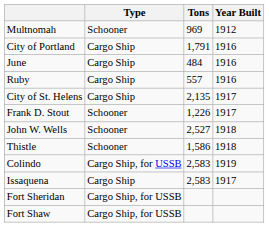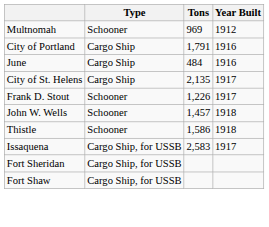 <table class="wikitable">
 <tr>
 <th></th>
 <th>Type</th>
 <th>Tons</th>
 <th>Year Built</th>
 </tr>
 <tr>
 <td>Multnomah</td>
 <td>Schooner</td>
 <td>969</td>
 <td>1912</td>
 </tr>
 <tr>
 <td>City of Portland</td>
 <td>Cargo Ship</td>
 <td>1,791</td>
 <td>1916</td>
 </tr>
 <tr>
 <td>June</td>
 <td>Cargo Ship</td>
 <td>484</td>
 <td>1916</td>
 </tr>
 <tr>
-<td>Ruby</td>
-<td>Cargo Ship</td>
-<td>557</td>
-<td>1916</td>
-</tr>
-<tr>
 <td>City of St. Helens</td>
 <td>Cargo Ship</td>
 <td>2,135</td>
 <td>1917</td>
 </tr>
 <tr>
 <td>Frank D. Stout</td>
 <td>Schooner</td>
 <td>1,226</td>
 <td>1917</td>
 </tr>
 <tr>
 <td>John W. Wells</td>
 <td>Schooner</td>
-<td>2,527</td>
+<td>1,457</td>
 <td>1918</td>
 </tr>
 <tr>
 <td>Thistle</td>
 <td>Schooner</td>
 <td>1,586</td>
 <td>1918</td>
 </tr>
 <tr>
-<td>Colindo</td>
-<td>Cargo Ship, for <a href='#'>USSB</a></td>
-<td>2,583</td>
-<td>1919</td>
-</tr>
-<tr>
 <td>Issaquena</td>
-<td>Cargo Ship</td>
+<td>Cargo Ship, for USSB</td>
 <td>2,583</td>
 <td>1917</td>
 </tr>
 <tr>
 <td>Fort Sheridan</td>
 <td>Cargo Ship, for USSB</td>
 <td></td>
 <td></td>
 </tr>
 <tr>
 <td>Fort Shaw</td>
 <td>Cargo Ship, for USSB</td>
 <td></td>
 <td></td>
 </tr>
 </table>
